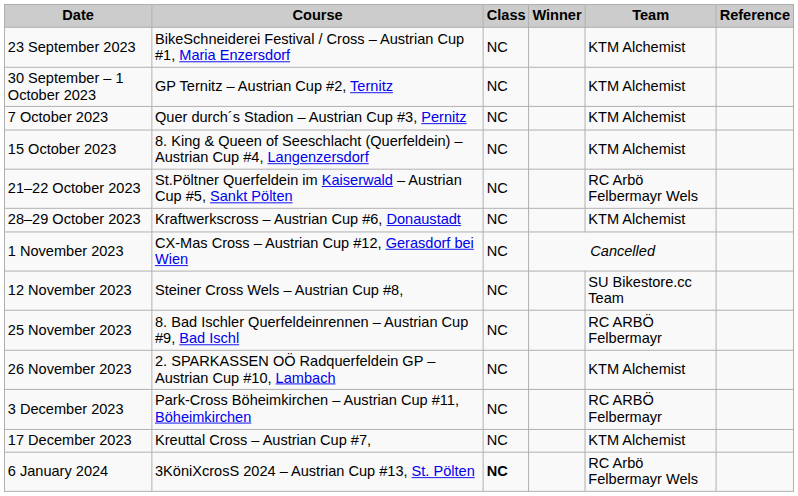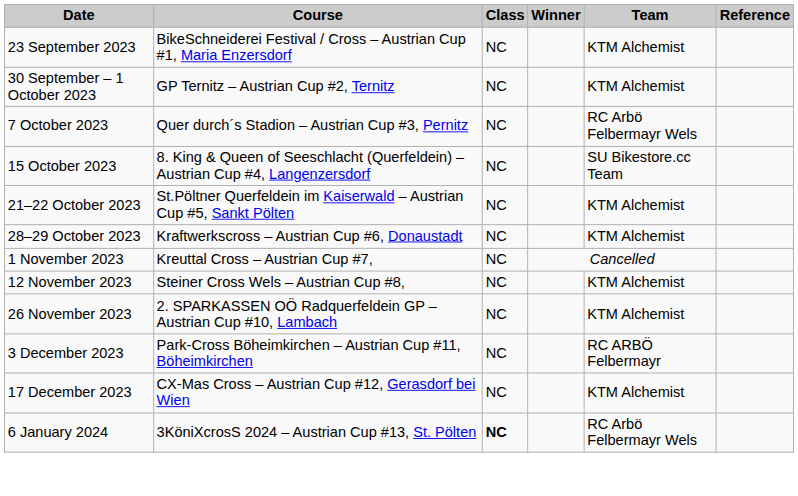 <table class="wikitable sortable alternance ">
 <tr>
 <th scope="col" style="background-color:#CCCCCC;">Date</th>
 <th scope="col" style="background-color:#CCCCCC;">Course</th>
 <th scope="col" style="background-color:#CCCCCC;">Class</th>
 <th scope="col" style="background-color:#CCCCCC;">Winner</th>
 <th scope="col" style="background-color:#CCCCCC;">Team</th>
 <th scope="col" style="background-color:#CCCCCC;">Reference</th>
 </tr>
 <tr>
 <td>23 September 2023</td>
 <td> BikeSchneiderei Festival / Cross – Austrian Cup #1, <a href='#'>Maria Enzersdorf</a></td>
 <td>NC</td>
 <td></td>
 <td>KTM Alchemist</td>
 <td></td>
 </tr>
 <tr>
 <td>30 September – 1 October 2023</td>
 <td> GP Ternitz – Austrian Cup #2, <a href='#'>Ternitz</a></td>
 <td>NC</td>
 <td></td>
 <td>KTM Alchemist</td>
 <td></td>
 </tr>
 <tr>
 <td>7 October 2023</td>
 <td> Quer durch´s Stadion – Austrian Cup #3, <a href='#'>Pernitz</a></td>
 <td>NC</td>
 <td></td>
-<td>KTM Alchemist</td>
+<td>RC Arbö Felbermayr Wels</td>
 <td></td>
 </tr>
 <tr>
 <td>15 October 2023</td>
 <td> 8. King & Queen of Seeschlacht (Querfeldein) – Austrian Cup #4, <a href='#'>Langenzersdorf</a></td>
 <td>NC</td>
 <td></td>
-<td>KTM Alchemist</td>
+<td>SU Bikestore.cc Team</td>
 <td></td>
 </tr>
 <tr>
 <td>21–22 October 2023</td>
 <td> St.Pöltner Querfeldein im <a href='#'>Kaiserwald</a> – Austrian Cup #5, <a href='#'>Sankt Pölten</a></td>
 <td>NC</td>
 <td></td>
-<td>RC Arbö Felbermayr Wels</td>
+<td>KTM Alchemist</td>
 <td></td>
 </tr>
 <tr>
 <td>28–29 October 2023</td>
 <td> Kraftwerkscross – Austrian Cup #6, <a href='#'>Donaustadt</a></td>
 <td>NC</td>
 <td></td>
 <td>KTM Alchemist</td>
 <td></td>
 </tr>
 <tr>
 <td>1 November 2023</td>
-<td> CX-Mas Cross – Austrian Cup #12, <a href='#'>Gerasdorf bei Wien</a></td>
+<td> Kreuttal Cross – Austrian Cup #7,</td>
 <td>NC</td>
 <td align=center colspan="2"><em>Cancelled</em></td>
 <td></td>
 </tr>
 <tr>
 <td>12 November 2023</td>
 <td> Steiner Cross Wels – Austrian Cup #8,</td>
 <td>NC</td>
 <td></td>
-<td>SU Bikestore.cc Team</td>
-<td></td>
-</tr>
-<tr>
-<td>25 November 2023</td>
-<td> 8. Bad Ischler Querfeldeinrennen – Austrian Cup #9, <a href='#'>Bad Ischl</a></td>
-<td>NC</td>
-<td></td>
-<td>RC ARBÖ Felbermayr</td>
+<td>KTM Alchemist</td>
 <td></td>
 </tr>
 <tr>
 <td>26 November 2023</td>
 <td> 2. SPARKASSEN OÖ Radquerfeldein GP – Austrian Cup #10, <a href='#'>Lambach</a></td>
 <td>NC</td>
 <td></td>
 <td>KTM Alchemist</td>
 <td></td>
 </tr>
 <tr>
 <td>3 December 2023</td>
 <td> Park-Cross Böheimkirchen – Austrian Cup #11, <a href='#'>Böheimkirchen</a></td>
 <td>NC</td>
 <td></td>
 <td>RC ARBÖ Felbermayr</td>
 <td></td>
 </tr>
 <tr>
 <td>17 December 2023</td>
-<td> Kreuttal Cross – Austrian Cup #7,</td>
+<td> CX-Mas Cross – Austrian Cup #12, <a href='#'>Gerasdorf bei Wien</a></td>
 <td>NC</td>
 <td></td>
 <td>KTM Alchemist</td>
 <td></td>
 </tr>
 <tr>
 <td>6 January 2024</td>
 <td> 3KöniXcrosS 2024 – Austrian Cup #13, <a href='#'>St. Pölten</a></td>
 <td><strong>NC</strong></td>
 <td></td>
 <td>RC Arbö Felbermayr Wels</td>
 <td></td>
 </tr>
 </table>
